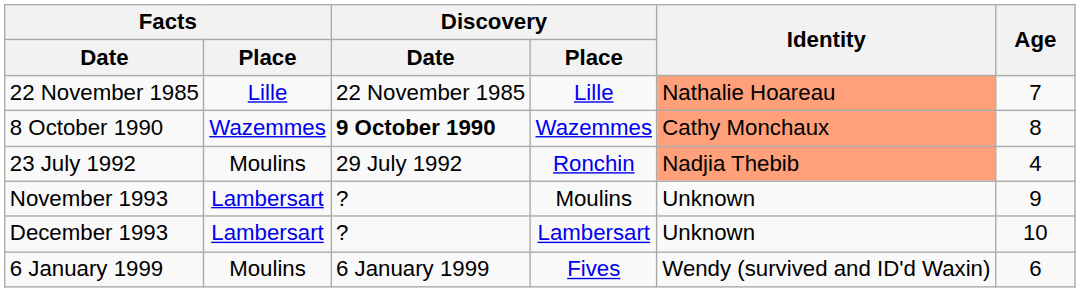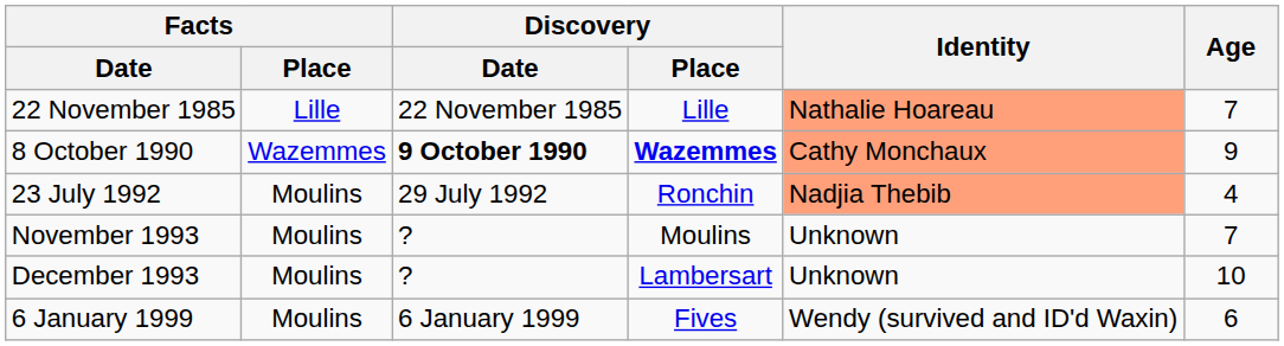 <table class="wikitable centre" style="margin-bottom: 10px;">
 <tr>
 <th colspan="2" scope="col">Facts</th>
 <th colspan="2" scope="col">Discovery</th>
 <th rowspan="2" scope="col">Identity</th>
 <th rowspan="2" scope="col" style="width:50px;">Age</th>
 </tr>
 <tr>
 <th scope="col">Date</th>
 <th scope="col">Place</th>
 <th scope="col">Date</th>
 <th scope="col">Place</th>
 </tr>
 <tr>
 <td scope="row" style="text-align: left;">22 November 1985</td>
 <td style="text-align: center;"><a href='#'>Lille</a></td>
 <td scope="row" style="text-align: left;">22 November 1985</td>
 <td style="text-align: center;"><a href='#'>Lille</a></td>
 <td style="background:LightSalmon">Nathalie Hoareau</td>
 <td style="text-align: center;">7</td>
 </tr>
 <tr>
 <td scope="row" style="text-align: left;">8 October 1990</td>
 <td style="text-align: center;"><a href='#'>Wazemmes</a></td>
 <td scope="row" style="text-align: left;"><strong>9 October 1990</strong></td>
-<td style="text-align: center;"><a href='#'>Wazemmes</a></td>
+<td style="text-align: center;"><strong><a href='#'>Wazemmes</a></strong></td>
 <td style="background:LightSalmon">Cathy Monchaux</td>
-<td style="text-align: center;">8</td>
+<td style="text-align: center;">9</td>
 </tr>
 <tr>
 <td scope="row" style="text-align: left;">23 July 1992</td>
 <td style="text-align: center;">Moulins</td>
 <td scope="row" style="text-align: left;">29 July 1992</td>
 <td style="text-align: center;"><a href='#'>Ronchin</a></td>
 <td style="background:LightSalmon">Nadjia Thebib</td>
 <td style="text-align: center;">4</td>
 </tr>
 <tr>
 <td scope="row" style="text-align: left;">November 1993</td>
-<td style="text-align: center;"><a href='#'>Lambersart</a></td>
+<td style="text-align: center;">Moulins</td>
 <td scope="row" style="text-align: left;">?</td>
 <td style="text-align: center;">Moulins</td>
 <td>Unknown</td>
-<td style="text-align: center;">9</td>
+<td style="text-align: center;">7</td>
 </tr>
 <tr>
 <td scope="row" style="text-align: left;">December 1993</td>
-<td style="text-align: center;"><a href='#'>Lambersart</a></td>
+<td style="text-align: center;">Moulins</td>
 <td scope="row" style="text-align: left;">?</td>
 <td style="text-align: center;"><a href='#'>Lambersart</a></td>
 <td>Unknown</td>
 <td style="text-align: center;">10</td>
 </tr>
 <tr>
 <td scope="row" style="text-align: left;">6 January 1999</td>
 <td style="text-align: center;">Moulins</td>
 <td scope="row" style="text-align: left;">6 January 1999</td>
 <td style="text-align: center;"><a href='#'>Fives</a></td>
 <td>Wendy (survived and ID'd Waxin)</td>
 <td style="text-align: center;">6</td>
 </tr>
 </table>
